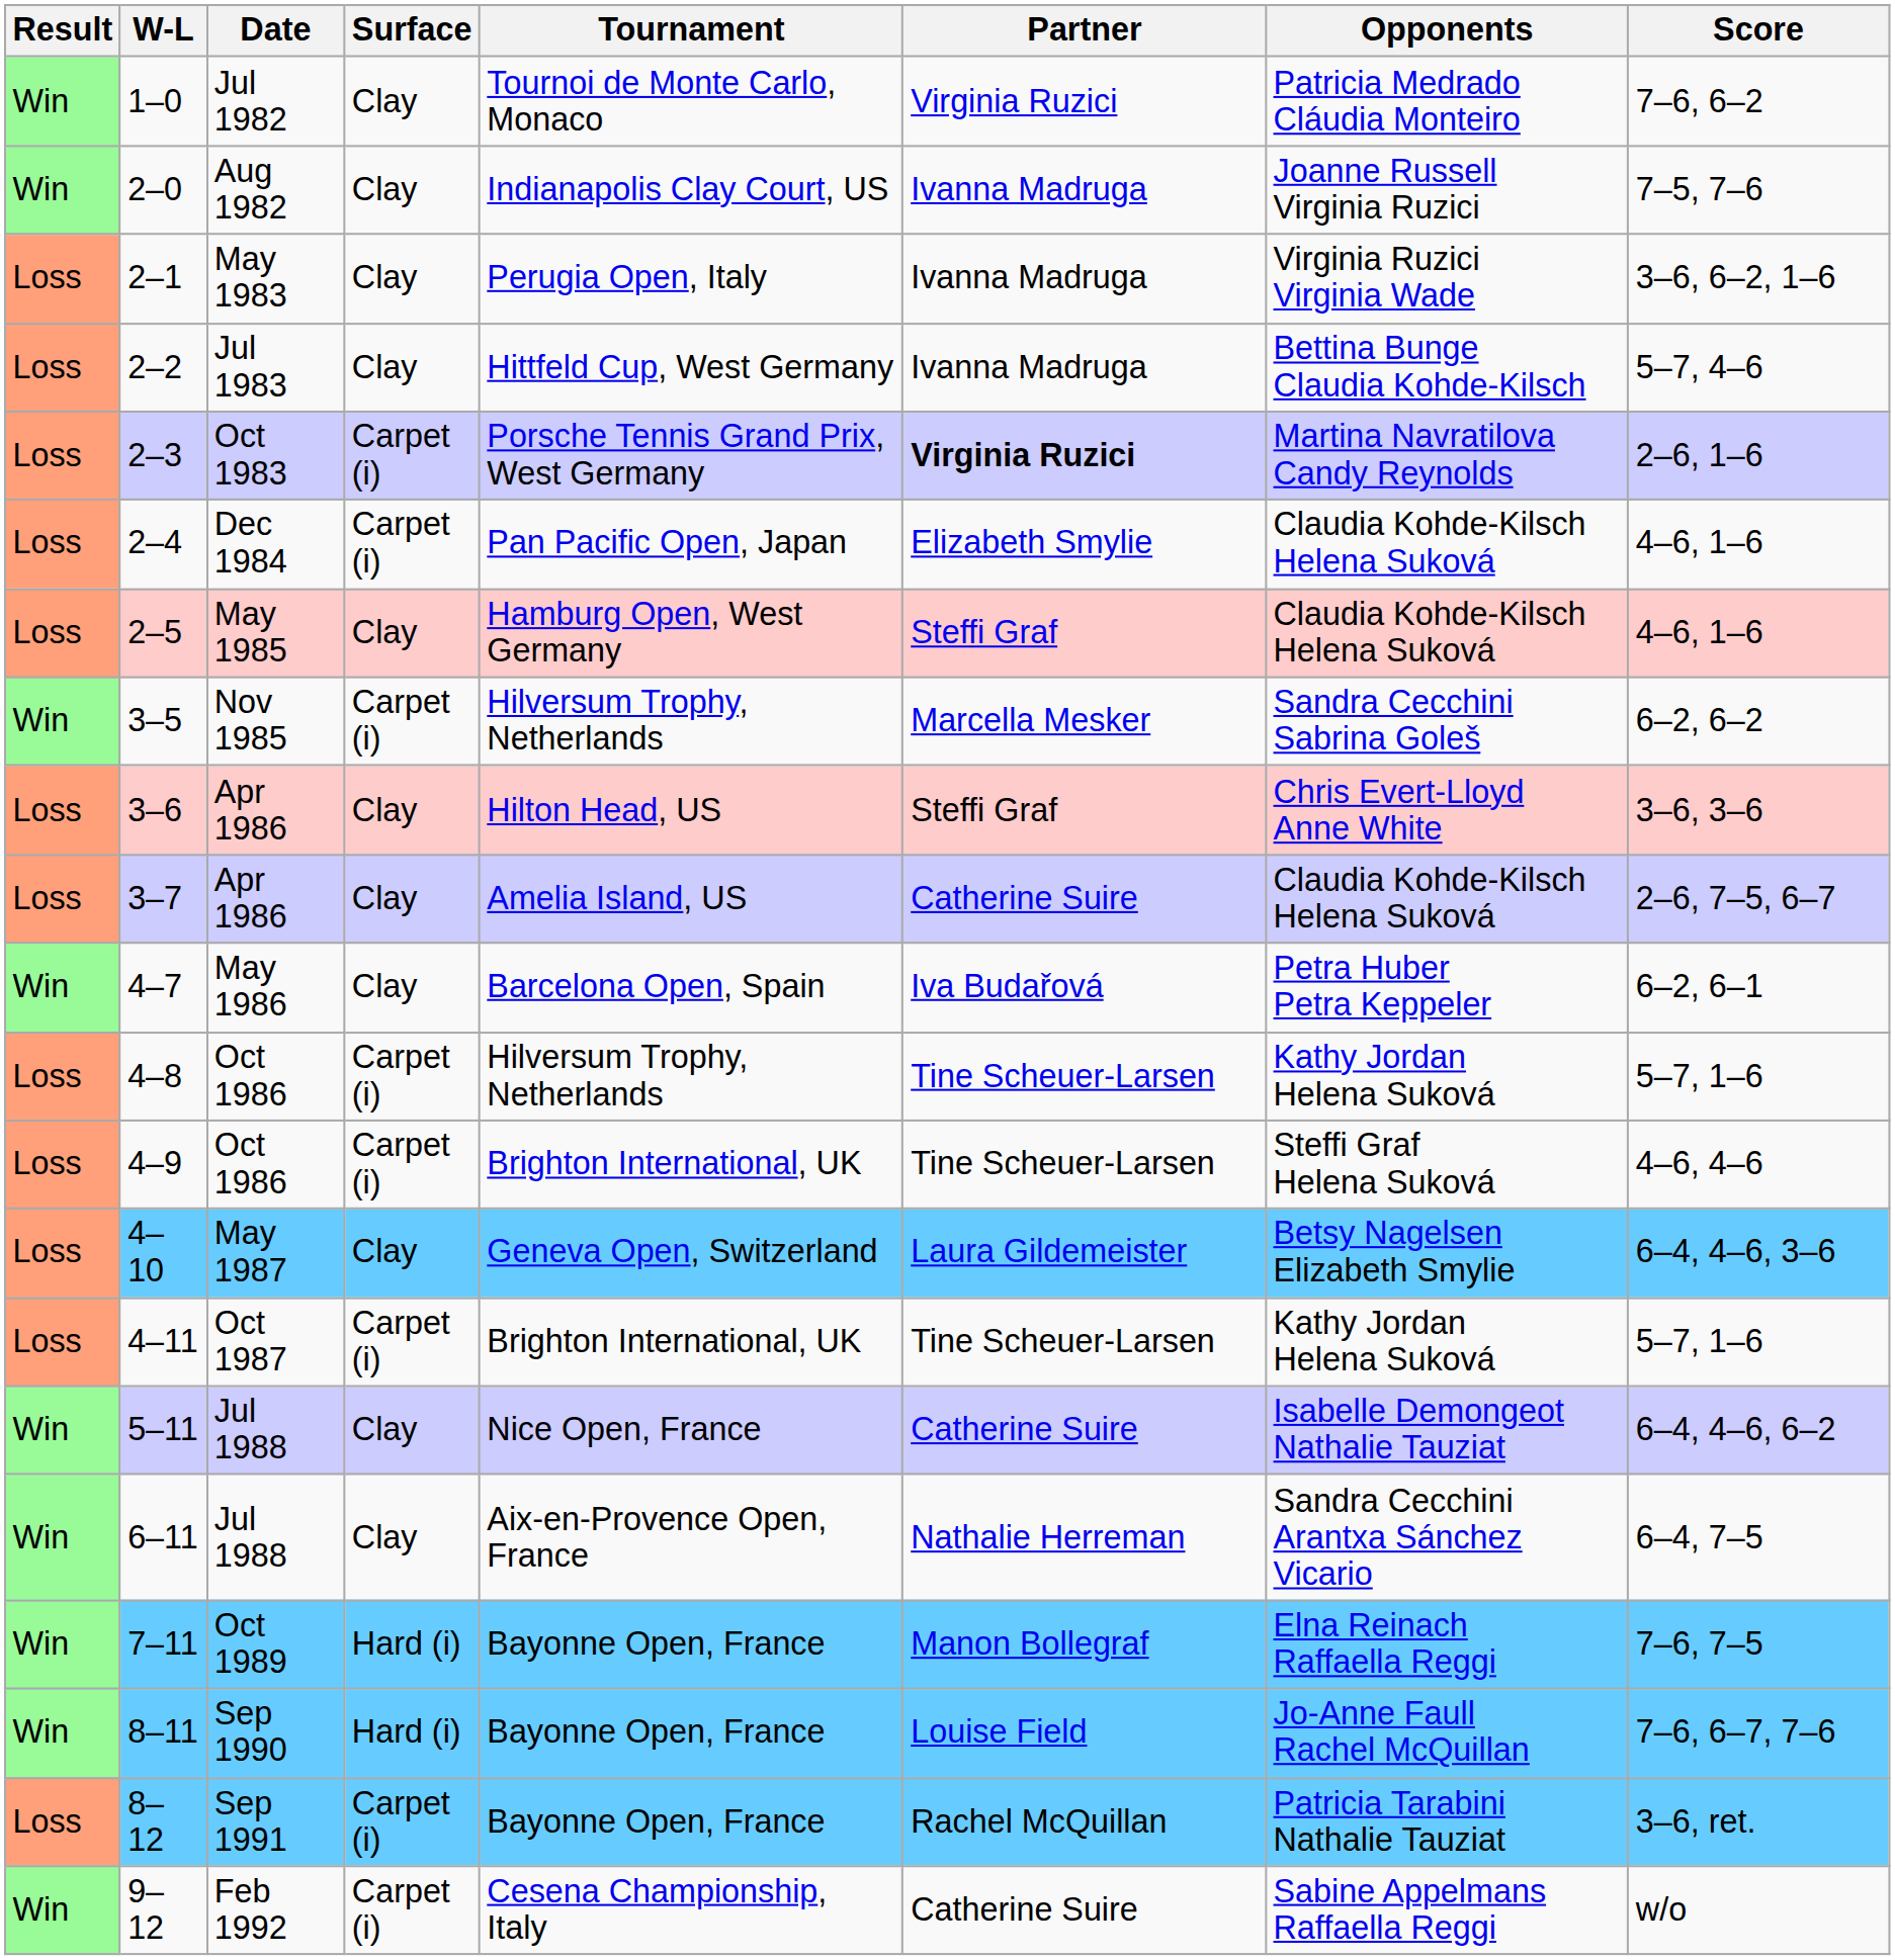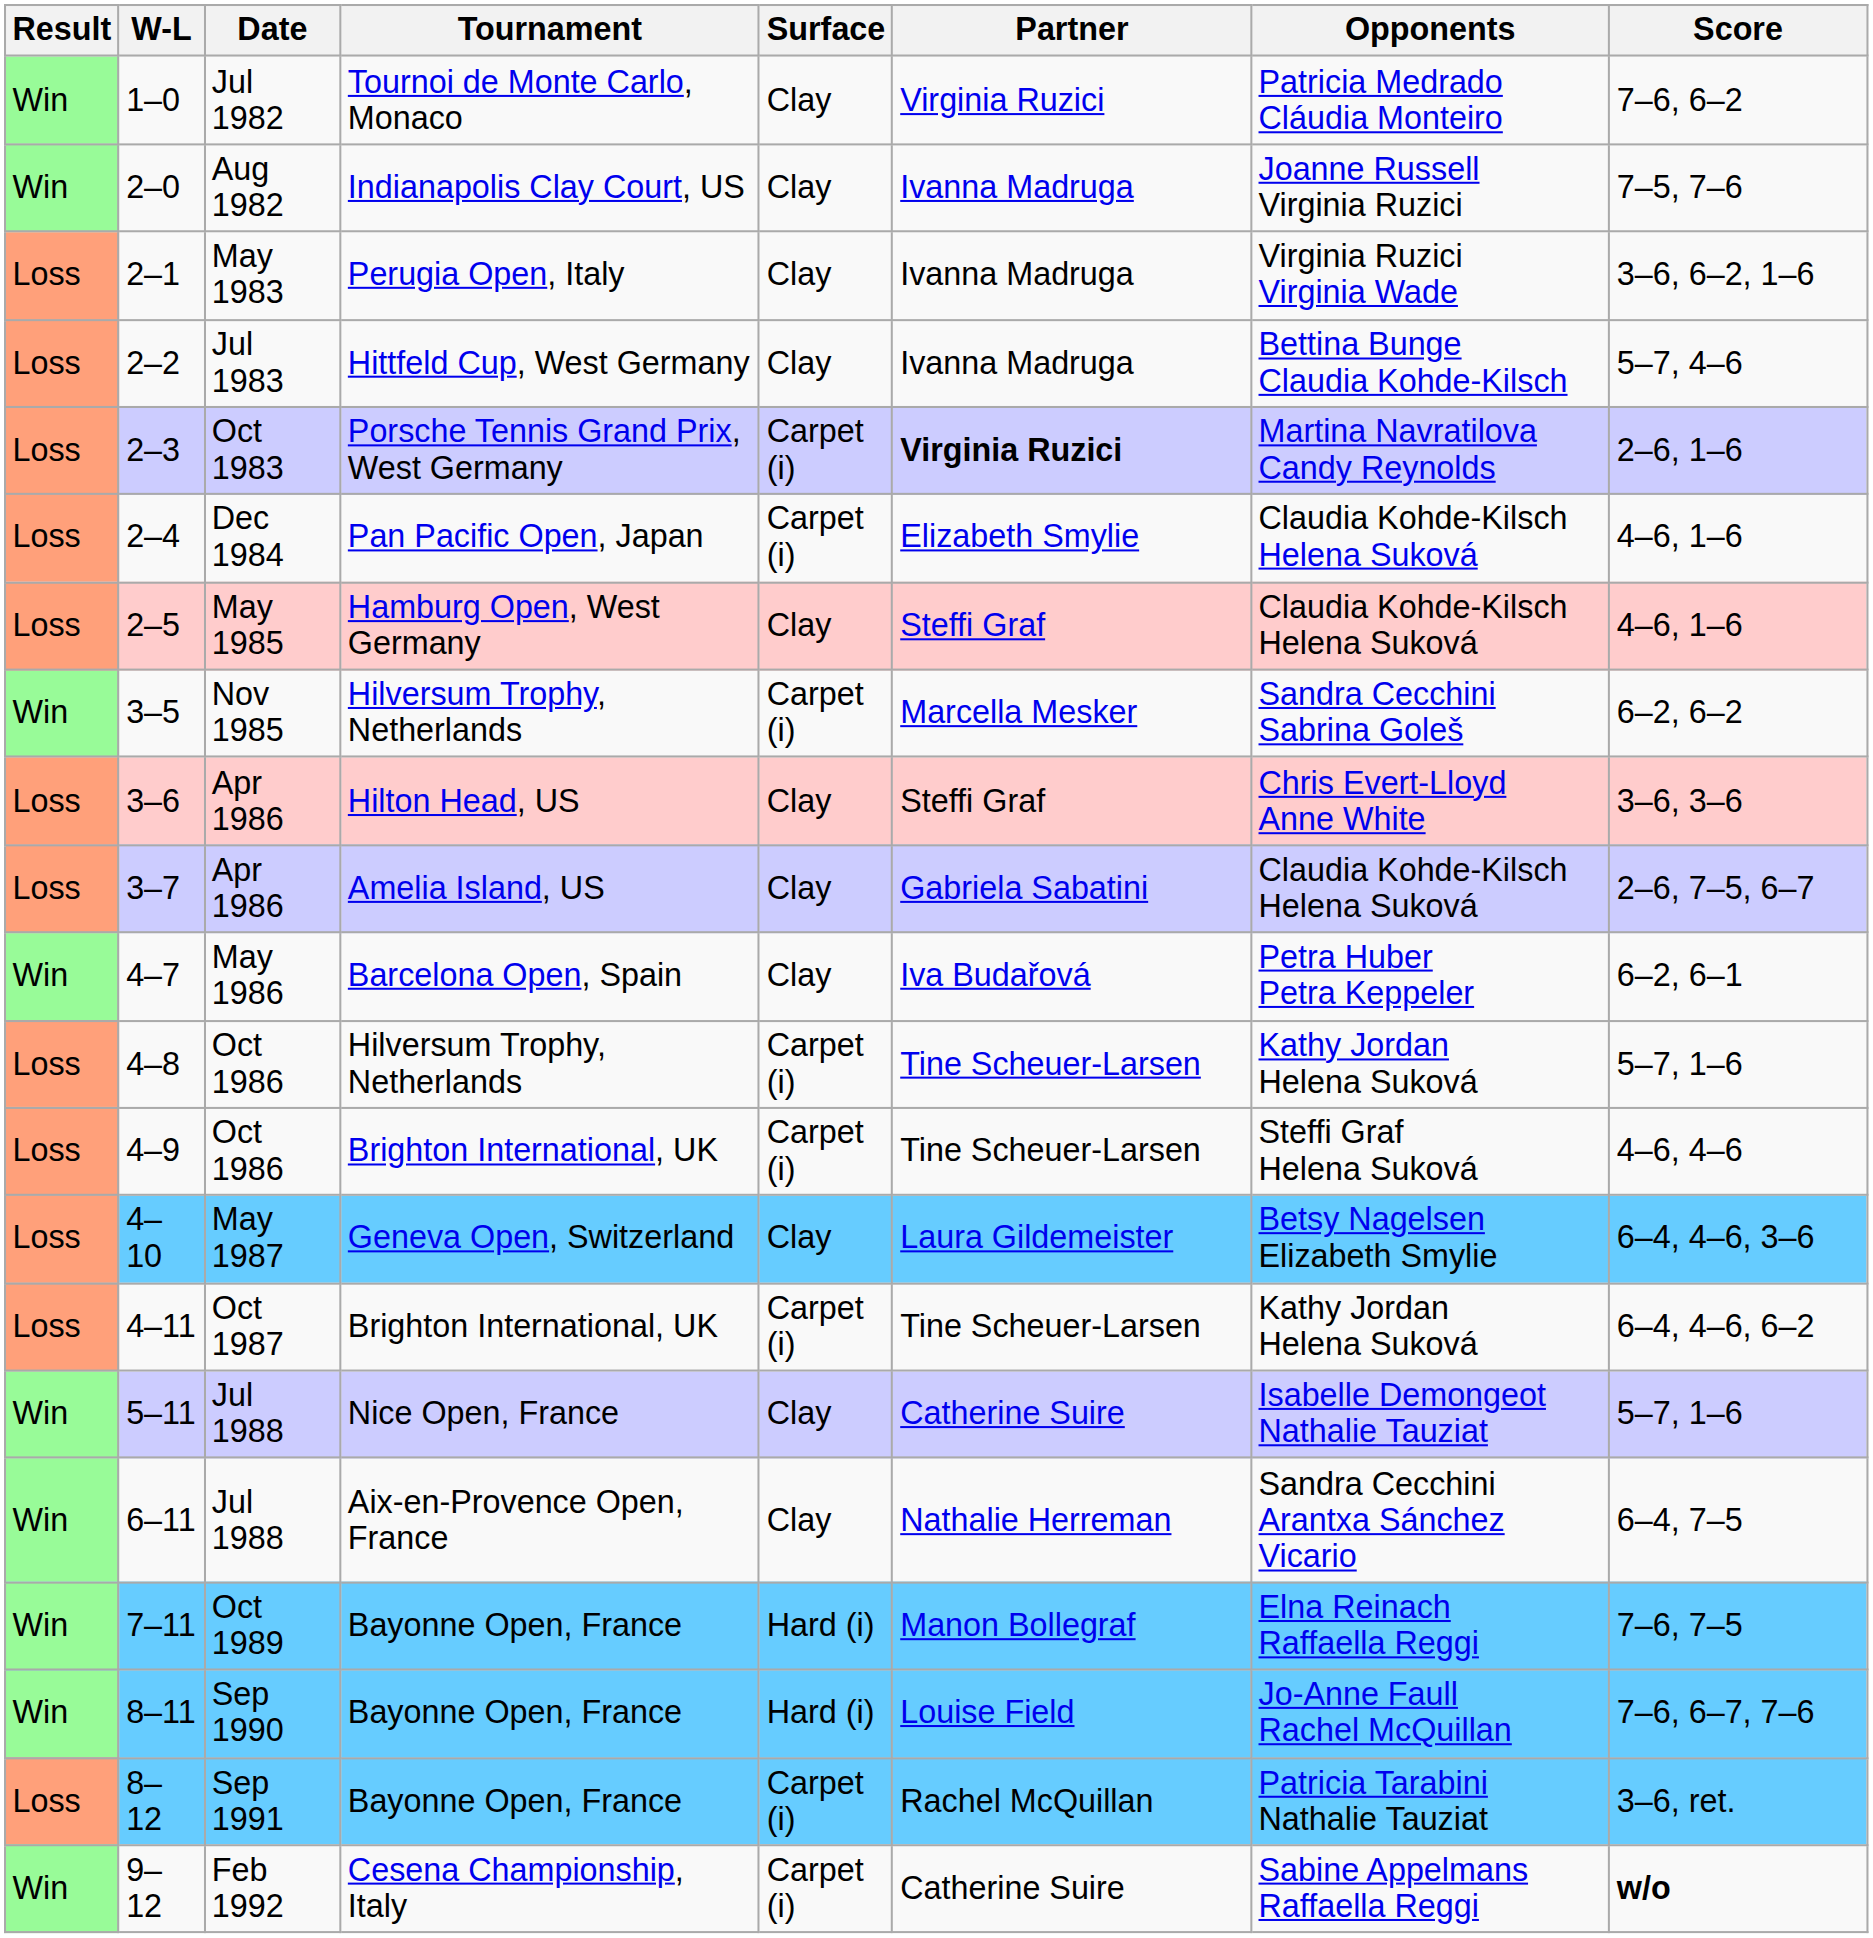 <table class="sortable wikitable">
 <tr>
 <th style="width:40px">Result</th>
 <th style="width:35px" class="unsortable">W-L</th>
 <th style="width:60px">Date</th>
+<th style="width:200px">Tournament</th>
 <th style="width:50px">Surface</th>
-<th style="width:200px">Tournament</th>
 <th style="width:170px">Partner</th>
 <th style="width:170px">Opponents</th>
 <th style="width:120px" class="unsortable">Score</th>
 </tr>
 <tr>
 <td style="background:#98fb98;">Win</td>
 <td>1–0</td>
 <td>Jul 1982</td>
+<td><a href='#'>Tournoi de Monte Carlo</a>, Monaco</td>
 <td>Clay</td>
-<td><a href='#'>Tournoi de Monte Carlo</a>, Monaco</td>
 <td> <a href='#'>Virginia Ruzici</a></td>
 <td> <a href='#'>Patricia Medrado</a> <br>  <a href='#'>Cláudia Monteiro</a></td>
 <td>7–6, 6–2</td>
 </tr>
 <tr>
 <td style="background:#98fb98;">Win</td>
 <td>2–0</td>
 <td>Aug 1982</td>
+<td><a href='#'>Indianapolis Clay Court</a>, US</td>
 <td>Clay</td>
-<td><a href='#'>Indianapolis Clay Court</a>, US</td>
 <td> <a href='#'>Ivanna Madruga</a></td>
 <td> <a href='#'>Joanne Russell</a> <br>  Virginia Ruzici</td>
 <td>7–5, 7–6</td>
 </tr>
 <tr>
 <td style="background:#ffa07a;">Loss</td>
 <td>2–1</td>
 <td>May 1983</td>
+<td><a href='#'>Perugia Open</a>, Italy</td>
 <td>Clay</td>
-<td><a href='#'>Perugia Open</a>, Italy</td>
 <td> Ivanna Madruga</td>
 <td> Virginia Ruzici <br>  <a href='#'>Virginia Wade</a></td>
 <td>3–6, 6–2, 1–6</td>
 </tr>
 <tr>
 <td style="background:#ffa07a;">Loss</td>
 <td>2–2</td>
 <td>Jul 1983</td>
+<td><a href='#'>Hittfeld Cup</a>, West Germany</td>
 <td>Clay</td>
-<td><a href='#'>Hittfeld Cup</a>, West Germany</td>
 <td> Ivanna Madruga</td>
 <td> <a href='#'>Bettina Bunge</a> <br>  <a href='#'>Claudia Kohde-Kilsch</a></td>
 <td>5–7, 4–6</td>
 </tr>
 <tr style="background:#ccf;">
 <td style="background:#ffa07a;">Loss</td>
 <td>2–3</td>
 <td>Oct 1983</td>
+<td><a href='#'>Porsche Tennis Grand Prix</a>, West Germany</td>
 <td>Carpet (i)</td>
-<td><a href='#'>Porsche Tennis Grand Prix</a>, West Germany</td>
 <td><strong> Virginia Ruzici</strong></td>
 <td> <a href='#'>Martina Navratilova</a> <br>  <a href='#'>Candy Reynolds</a></td>
 <td>2–6, 1–6</td>
 </tr>
 <tr>
 <td style="background:#ffa07a;">Loss</td>
 <td>2–4</td>
 <td>Dec 1984</td>
+<td><a href='#'>Pan Pacific Open</a>, Japan</td>
 <td>Carpet (i)</td>
-<td><a href='#'>Pan Pacific Open</a>, Japan</td>
 <td> <a href='#'>Elizabeth Smylie</a></td>
 <td> Claudia Kohde-Kilsch <br>  <a href='#'>Helena Suková</a></td>
 <td>4–6, 1–6</td>
 </tr>
 <tr style="background:#fcc;">
 <td style="background:#ffa07a;">Loss</td>
 <td>2–5</td>
 <td>May 1985</td>
+<td><a href='#'>Hamburg Open</a>, West Germany</td>
 <td>Clay</td>
-<td><a href='#'>Hamburg Open</a>, West Germany</td>
 <td> <a href='#'>Steffi Graf</a></td>
 <td> Claudia Kohde-Kilsch <br>  Helena Suková</td>
 <td>4–6, 1–6</td>
 </tr>
 <tr>
 <td style="background:#98fb98;">Win</td>
 <td>3–5</td>
 <td>Nov 1985</td>
+<td><a href='#'>Hilversum Trophy</a>, Netherlands</td>
 <td>Carpet (i)</td>
-<td><a href='#'>Hilversum Trophy</a>, Netherlands</td>
 <td> <a href='#'>Marcella Mesker</a></td>
 <td> <a href='#'>Sandra Cecchini</a> <br>  <a href='#'>Sabrina Goleš</a></td>
 <td>6–2, 6–2</td>
 </tr>
 <tr style="background:#fcc;">
 <td style="background:#ffa07a;">Loss</td>
 <td>3–6</td>
 <td>Apr 1986</td>
+<td><a href='#'>Hilton Head</a>, US</td>
 <td>Clay</td>
-<td><a href='#'>Hilton Head</a>, US</td>
 <td> Steffi Graf</td>
 <td> <a href='#'>Chris Evert-Lloyd</a> <br>  <a href='#'>Anne White</a></td>
 <td>3–6, 3–6</td>
 </tr>
 <tr style="background:#ccf;">
 <td style="background:#ffa07a;">Loss</td>
 <td>3–7</td>
 <td>Apr 1986</td>
+<td><a href='#'>Amelia Island</a>, US</td>
 <td>Clay</td>
-<td><a href='#'>Amelia Island</a>, US</td>
-<td> <a href='#'>Catherine Suire</a></td>
+<td> <a href='#'>Gabriela Sabatini</a></td>
 <td> Claudia Kohde-Kilsch <br>  Helena Suková</td>
 <td>2–6, 7–5, 6–7</td>
 </tr>
 <tr>
 <td style="background:#98fb98;">Win</td>
 <td>4–7</td>
 <td>May 1986</td>
+<td><a href='#'>Barcelona Open</a>, Spain</td>
 <td>Clay</td>
-<td><a href='#'>Barcelona Open</a>, Spain</td>
 <td> <a href='#'>Iva Budařová</a></td>
 <td> <a href='#'>Petra Huber</a><br>  <a href='#'>Petra Keppeler</a></td>
 <td>6–2, 6–1</td>
 </tr>
 <tr>
 <td style="background:#ffa07a;">Loss</td>
 <td>4–8</td>
 <td>Oct 1986</td>
+<td>Hilversum Trophy, Netherlands</td>
 <td>Carpet (i)</td>
-<td>Hilversum Trophy, Netherlands</td>
 <td> <a href='#'>Tine Scheuer-Larsen</a></td>
 <td> <a href='#'>Kathy Jordan</a> <br>  Helena Suková</td>
 <td>5–7, 1–6</td>
 </tr>
 <tr>
 <td style="background:#ffa07a;">Loss</td>
 <td>4–9</td>
 <td>Oct 1986</td>
+<td><a href='#'>Brighton International</a>, UK</td>
 <td>Carpet (i)</td>
-<td><a href='#'>Brighton International</a>, UK</td>
 <td> Tine Scheuer-Larsen</td>
 <td> Steffi Graf <br>  Helena Suková</td>
 <td>4–6, 4–6</td>
 </tr>
 <tr style="background:#6cf;">
 <td style="background:#ffa07a;">Loss</td>
 <td>4–10</td>
 <td>May 1987</td>
+<td><a href='#'>Geneva Open</a>, Switzerland</td>
 <td>Clay</td>
-<td><a href='#'>Geneva Open</a>, Switzerland</td>
 <td> <a href='#'>Laura Gildemeister</a></td>
 <td> <a href='#'>Betsy Nagelsen</a> <br>  Elizabeth Smylie</td>
 <td>6–4, 4–6, 3–6</td>
 </tr>
 <tr>
 <td style="background:#ffa07a;">Loss</td>
 <td>4–11</td>
 <td>Oct 1987</td>
+<td>Brighton International, UK</td>
 <td>Carpet (i)</td>
-<td>Brighton International, UK</td>
 <td> Tine Scheuer-Larsen</td>
 <td> Kathy Jordan <br>  Helena Suková</td>
-<td>5–7, 1–6</td>
+<td>6–4, 4–6, 6–2</td>
 </tr>
 <tr style="background:#ccf;">
 <td style="background:#98fb98;">Win</td>
 <td>5–11</td>
 <td>Jul 1988</td>
+<td>Nice Open, France</td>
 <td>Clay</td>
-<td>Nice Open, France</td>
 <td> <a href='#'>Catherine Suire</a></td>
 <td> <a href='#'>Isabelle Demongeot</a> <br>  <a href='#'>Nathalie Tauziat</a></td>
-<td>6–4, 4–6, 6–2</td>
+<td>5–7, 1–6</td>
 </tr>
 <tr>
 <td style="background:#98fb98;">Win</td>
 <td>6–11</td>
 <td>Jul 1988</td>
+<td>Aix-en-Provence Open, France</td>
 <td>Clay</td>
-<td>Aix-en-Provence Open, France</td>
 <td> <a href='#'>Nathalie Herreman</a></td>
 <td> Sandra Cecchini <br>  <a href='#'>Arantxa Sánchez Vicario</a></td>
 <td>6–4, 7–5</td>
 </tr>
 <tr style="background:#6cf;">
 <td style="background:#98fb98;">Win</td>
 <td>7–11</td>
 <td>Oct 1989</td>
+<td>Bayonne Open, France</td>
 <td>Hard (i)</td>
-<td>Bayonne Open, France</td>
 <td> <a href='#'>Manon Bollegraf</a></td>
 <td> <a href='#'>Elna Reinach</a> <br>  <a href='#'>Raffaella Reggi</a></td>
 <td>7–6, 7–5</td>
 </tr>
 <tr style="background:#6cf;">
 <td style="background:#98fb98;">Win</td>
 <td>8–11</td>
 <td>Sep 1990</td>
+<td>Bayonne Open, France</td>
 <td>Hard (i)</td>
-<td>Bayonne Open, France</td>
 <td> <a href='#'>Louise Field</a></td>
 <td> <a href='#'>Jo-Anne Faull</a> <br>  <a href='#'>Rachel McQuillan</a></td>
 <td>7–6, 6–7, 7–6</td>
 </tr>
 <tr style="background:#6cf;">
 <td style="background:#ffa07a;">Loss</td>
 <td>8–12</td>
 <td>Sep 1991</td>
+<td>Bayonne Open, France</td>
 <td>Carpet (i)</td>
-<td>Bayonne Open, France</td>
 <td> Rachel McQuillan</td>
 <td> <a href='#'>Patricia Tarabini</a> <br>  Nathalie Tauziat</td>
 <td>3–6, ret.</td>
 </tr>
 <tr>
 <td style="background:#98fb98;">Win</td>
 <td>9–12</td>
 <td>Feb 1992</td>
+<td><a href='#'>Cesena Championship</a>, Italy</td>
 <td>Carpet (i)</td>
-<td><a href='#'>Cesena Championship</a>, Italy</td>
 <td> Catherine Suire</td>
 <td> <a href='#'>Sabine Appelmans</a> <br>  <a href='#'>Raffaella Reggi</a></td>
-<td>w/o</td>
+<td><strong>w/o</strong></td>
 </tr>
 </table>
